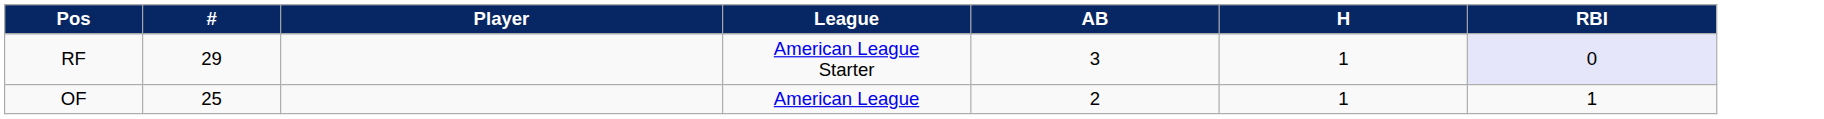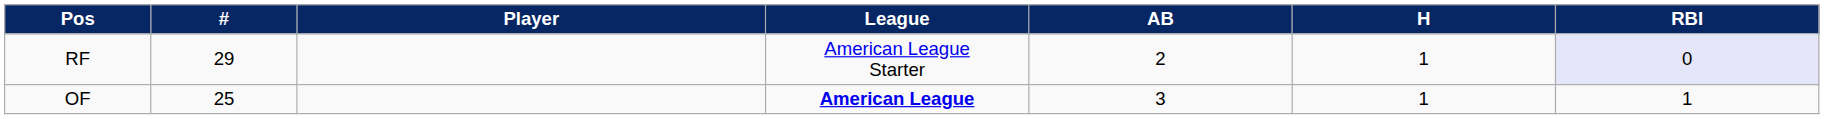 <table class="wikitable sortable">
 <tr>
 <th style="background:#072764;color:white;" width="5%">Pos</th>
 <th style="background:#072764;color:white;" width="5%">#</th>
 <th style="background:#072764;color:white;" width="16%">Player</th>
 <th style="background:#072764;color:white;" width="9%">League</th>
 <th style="background:#072764;color:white;" width="9%">AB</th>
 <th style="background:#072764;color:white;" width="9%">H</th>
 <th style="background:#072764;color:white;" width="9%">RBI</th>
 </tr>
 <tr align="center">
 <td>RF</td>
 <td>29</td>
 <td></td>
 <td><a href='#'>American League</a><br>Starter</td>
-<td>3</td>
+<td>2</td>
 <td>1</td>
 <td style="background: lavender;">0</td>
 </tr>
 <tr align="center">
 <td>OF</td>
 <td>25</td>
 <td></td>
-<td><a href='#'>American League</a></td>
-<td>2</td>
+<td><strong><a href='#'>American League</a></strong></td>
+<td>3</td>
 <td>1</td>
 <td>1</td>
 </tr>
 </table>
